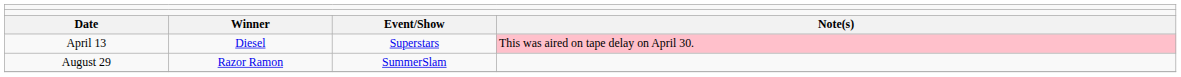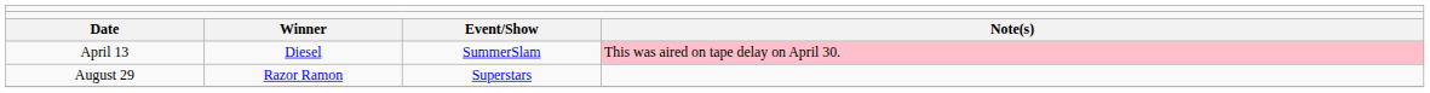 <table class="wikitable" style="text-align:center; width:100%;">
 <tr>
 <td colspan="5"></td>
 </tr>
 <tr>
 <td colspan="5"><strong></strong></td>
 </tr>
 <tr>
 <th width=14%>Date</th>
 <th width=14%>Winner</th>
 <th width=14%>Event/Show</th>
 <th width=58%>Note(s)</th>
 </tr>
 <tr>
 <td>April 13</td>
 <td><a href='#'>Diesel</a></td>
-<td><a href='#'>Superstars</a></td>
+<td><a href='#'>SummerSlam</a></td>
 <td align=left style="background: pink;">This was aired on tape delay on April 30.</td>
 </tr>
 <tr>
 <td>August 29</td>
 <td><a href='#'>Razor Ramon</a></td>
-<td><a href='#'>SummerSlam</a></td>
+<td><a href='#'>Superstars</a></td>
 <td align=left></td>
 </tr>
 <tr>
 </tr>
 </table>
